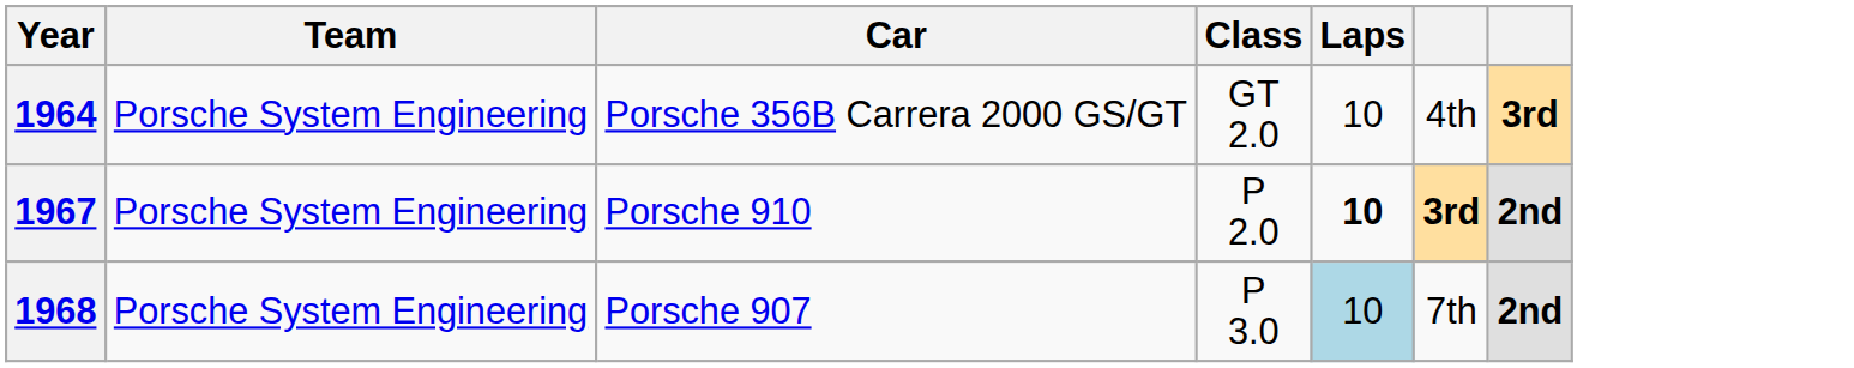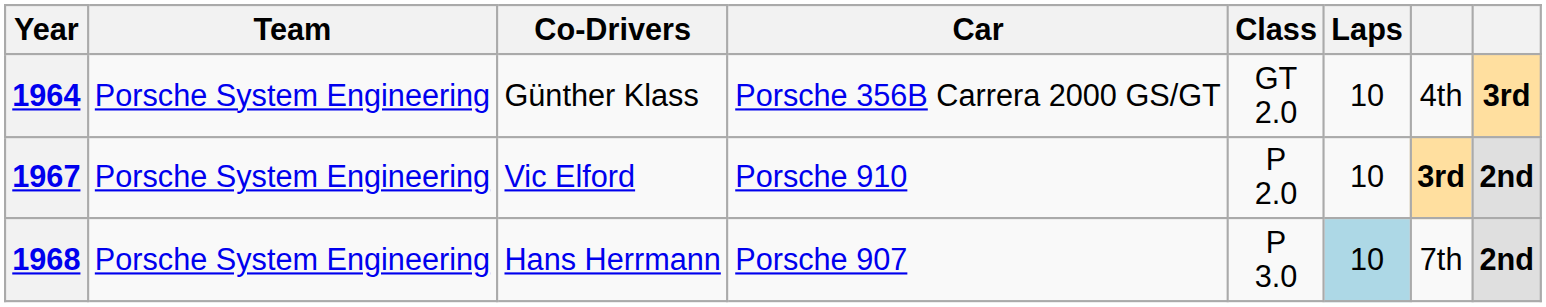 <table class="wikitable" style="text-align:center; font-size:90%">
 <tr>
 <th>Year</th>
 <th>Team</th>
+<th>Co-Drivers</th>
 <th>Car</th>
 <th>Class</th>
 <th>Laps</th>
 <th></th>
 <th></th>
 </tr>
 <tr>
 <th><a href='#'>1964</a></th>
 <td align=left> <a href='#'>Porsche System Engineering</a></td>
+<td align=left> Günther Klass</td>
 <td align=left><a href='#'>Porsche 356B</a> Carrera 2000 GS/GT</td>
 <td>GT<br>2.0</td>
 <td>10</td>
 <td>4th</td>
 <td style="background:#ffdf9f;"><strong>3rd</strong></td>
 </tr>
 <tr>
 <th><a href='#'>1967</a></th>
 <td align=left> <a href='#'>Porsche System Engineering</a></td>
+<td align=left> <a href='#'>Vic Elford</a></td>
 <td align=left><a href='#'>Porsche 910</a></td>
 <td>P<br>2.0</td>
-<td><strong>10</strong></td>
+<td>10</td>
 <td style="background:#ffdf9f;"><strong>3rd</strong></td>
 <td style="background:#dfdfdf;"><strong>2nd</strong></td>
 </tr>
 <tr>
 <th><a href='#'>1968</a></th>
 <td align=left> <a href='#'>Porsche System Engineering</a></td>
+<td align=left> <a href='#'>Hans Herrmann</a></td>
 <td align=left><a href='#'>Porsche 907</a></td>
 <td>P<br>3.0</td>
 <td style="background: lightblue;">10</td>
 <td>7th</td>
 <td style="background:#dfdfdf;"><strong>2nd</strong></td>
 </tr>
 </table>
